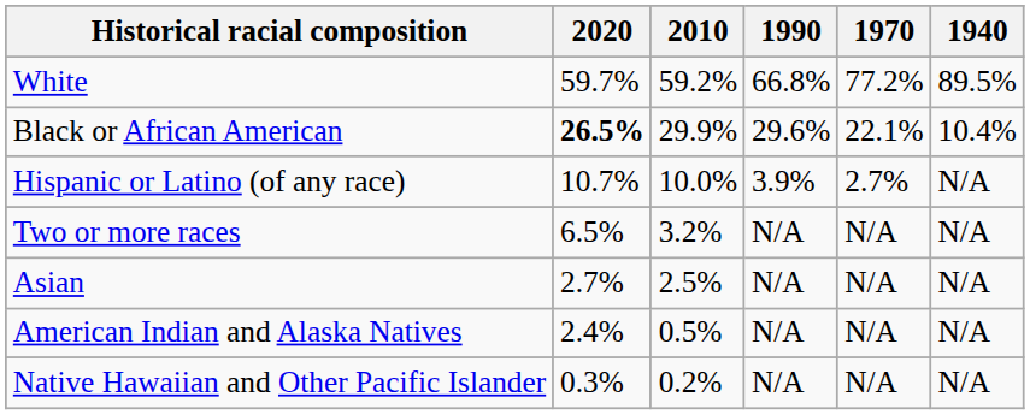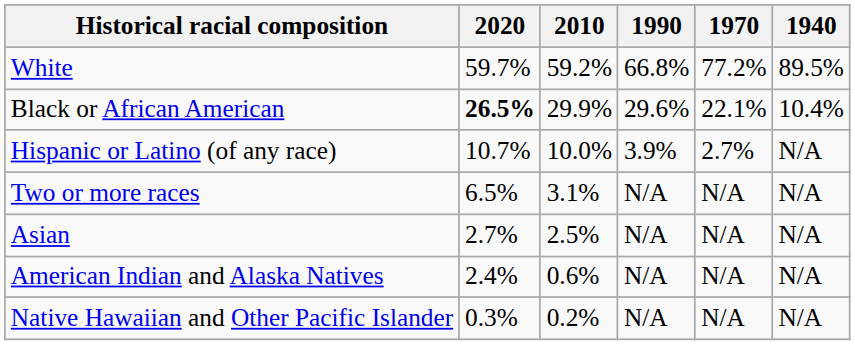 <table class="wikitable sortable" style="font-size: 90%;">
 <tr>
 <th>Historical racial composition</th>
 <th>2020</th>
 <th>2010</th>
 <th>1990</th>
 <th>1970</th>
 <th>1940</th>
 </tr>
 <tr>
 <td><a href='#'>White</a></td>
 <td>59.7%</td>
 <td>59.2%</td>
 <td>66.8%</td>
 <td>77.2%</td>
 <td>89.5%</td>
 </tr>
 <tr>
 <td>Black or <a href='#'>African American</a></td>
 <td><strong>26.5%</strong></td>
 <td>29.9%</td>
 <td>29.6%</td>
 <td>22.1%</td>
 <td>10.4%</td>
 </tr>
 <tr>
 <td><a href='#'>Hispanic or Latino</a> (of any race)</td>
 <td>10.7%</td>
 <td>10.0%</td>
 <td>3.9%</td>
 <td>2.7%</td>
 <td>N/A</td>
 </tr>
 <tr>
 <td><a href='#'>Two or more races</a></td>
 <td>6.5%</td>
-<td>3.2%</td>
+<td>3.1%</td>
 <td>N/A</td>
 <td>N/A</td>
 <td>N/A</td>
 </tr>
 <tr>
 <td><a href='#'>Asian</a></td>
 <td>2.7%</td>
 <td>2.5%</td>
 <td>N/A</td>
 <td>N/A</td>
 <td>N/A</td>
 </tr>
 <tr>
 <td><a href='#'>American Indian</a> and <a href='#'>Alaska Natives</a></td>
 <td>2.4%</td>
-<td>0.5%</td>
+<td>0.6%</td>
 <td>N/A</td>
 <td>N/A</td>
 <td>N/A</td>
 </tr>
 <tr>
 <td><a href='#'>Native Hawaiian</a> and <a href='#'>Other Pacific Islander</a></td>
 <td>0.3%</td>
 <td>0.2%</td>
 <td>N/A</td>
 <td>N/A</td>
 <td>N/A</td>
 </tr>
 </table>
